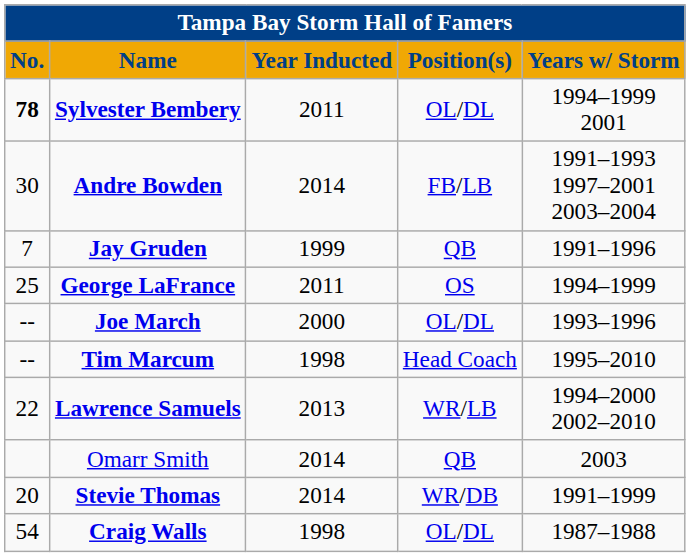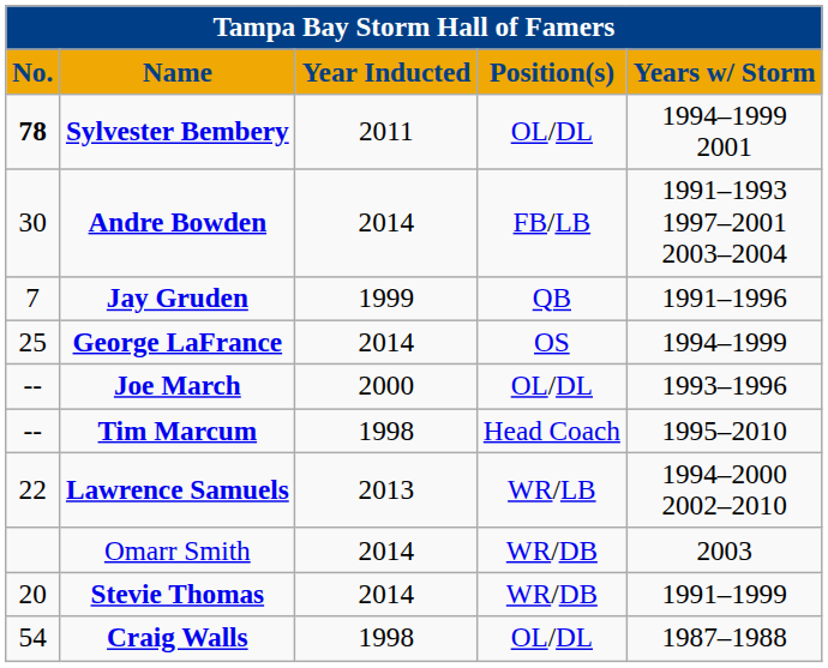 <table class="wikitable sortable" style="text-align:center">
 <tr>
 <th colspan="5" style="background: #003F87; color: #FFFFFF">Tampa Bay Storm Hall of Famers</th>
 </tr>
 <tr>
 <th style="background: #F0A804; color: #003F87">No.</th>
 <th style="background: #F0A804; color: #003F87">Name</th>
 <th style="background: #F0A804; color: #003F87">Year Inducted</th>
 <th style="background: #F0A804; color: #003F87">Position(s)</th>
 <th style="background: #F0A804; color: #003F87">Years w/ Storm</th>
 </tr>
 <tr>
 <td style="text-align:center;"><strong>78</strong></td>
 <td><strong><a href='#'>Sylvester Bembery</a></strong></td>
 <td style="text-align:center;">2011</td>
 <td style="text-align:center;"><a href='#'>OL</a>/<a href='#'>DL</a></td>
 <td style="text-align:center;">1994–1999<br>2001</td>
 </tr>
 <tr>
 <td style="text-align:center;">30</td>
 <td><strong><a href='#'>Andre Bowden</a></strong></td>
 <td style="text-align:center;">2014</td>
 <td style="text-align:center;"><a href='#'>FB</a>/<a href='#'>LB</a></td>
 <td style="text-align:center;">1991–1993<br>1997–2001<br>2003–2004</td>
 </tr>
 <tr>
 <td style="text-align:center;">7</td>
 <td><strong><a href='#'>Jay Gruden</a></strong></td>
 <td style="text-align:center;">1999</td>
 <td style="text-align:center;"><a href='#'>QB</a></td>
 <td style="text-align:center;">1991–1996</td>
 </tr>
 <tr>
 <td style="text-align:center;">25</td>
 <td><strong><a href='#'>George LaFrance</a></strong></td>
-<td style="text-align:center;">2011</td>
+<td style="text-align:center;">2014</td>
 <td style="text-align:center;"><a href='#'>OS</a></td>
 <td style="text-align:center;">1994–1999</td>
 </tr>
 <tr>
 <td style="text-align:center;">--</td>
 <td><strong><a href='#'>Joe March</a></strong></td>
 <td style="text-align:center;">2000</td>
 <td style="text-align:center;"><a href='#'>OL</a>/<a href='#'>DL</a></td>
 <td style="text-align:center;">1993–1996</td>
 </tr>
 <tr>
 <td style="text-align:center;">--</td>
 <td><strong><a href='#'>Tim Marcum</a></strong></td>
 <td style="text-align:center;">1998</td>
 <td style="text-align:center;"><a href='#'>Head Coach</a></td>
 <td style="text-align:center;">1995–2010</td>
 </tr>
 <tr>
 <td style="text-align:center;">22</td>
 <td><strong><a href='#'>Lawrence Samuels</a></strong></td>
 <td style="text-align:center;">2013</td>
 <td style="text-align:center;"><a href='#'>WR</a>/<a href='#'>LB</a></td>
 <td style="text-align:center;">1994–2000<br>2002–2010</td>
 </tr>
 <tr>
 <td style="text-align:center;"></td>
 <td><a href='#'>Omarr Smith</a></td>
 <td style="text-align:center;">2014</td>
-<td style="text-align:center;"><a href='#'>QB</a></td>
+<td style="text-align:center;"><a href='#'>WR</a>/<a href='#'>DB</a></td>
 <td style="text-align:center;">2003</td>
 </tr>
 <tr>
 <td style="text-align:center;">20</td>
 <td><strong><a href='#'>Stevie Thomas</a></strong></td>
 <td style="text-align:center;">2014</td>
 <td style="text-align:center;"><a href='#'>WR</a>/<a href='#'>DB</a></td>
 <td style="text-align:center;">1991–1999</td>
 </tr>
 <tr>
 <td style="text-align:center;">54</td>
 <td><strong><a href='#'>Craig Walls</a></strong></td>
 <td style="text-align:center;">1998</td>
 <td style="text-align:center;"><a href='#'>OL</a>/<a href='#'>DL</a></td>
 <td style="text-align:center;">1987–1988</td>
 </tr>
 </table>
